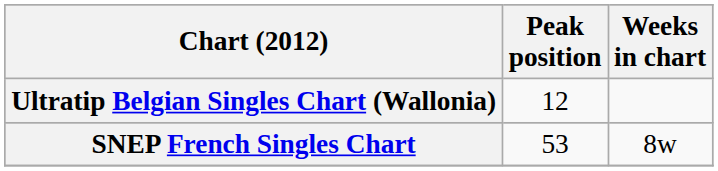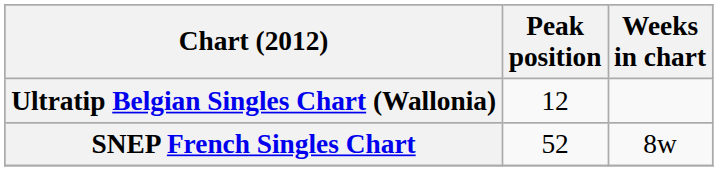 <table class="wikitable sortable plainrowheaders" border="1">
 <tr>
 <th scope="col">Chart (2012)</th>
 <th scope="col">Peak<br>position</th>
 <th scope="col">Weeks<br>in chart</th>
 </tr>
 <tr>
 <th scope="row">Ultratip <a href='#'>Belgian Singles Chart</a> (Wallonia)</th>
 <td align="center">12</td>
 <td align="center"></td>
 </tr>
 <tr>
 <th scope="row">SNEP <a href='#'>French Singles Chart</a></th>
-<td align="center">53</td>
+<td align="center">52</td>
 <td align="center">8w</td>
 </tr>
 <tr>
 </tr>
 </table>
